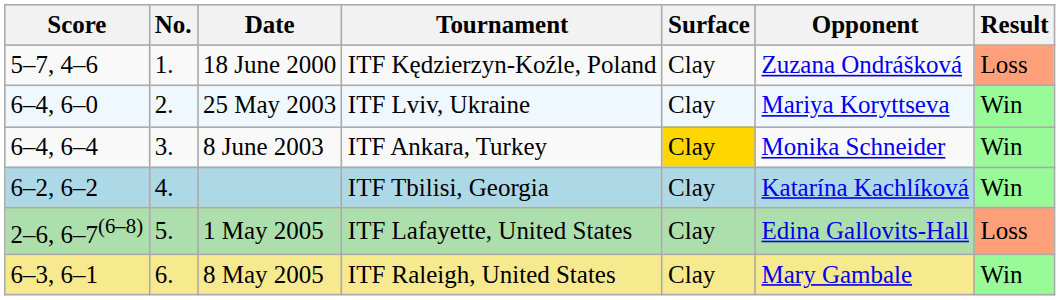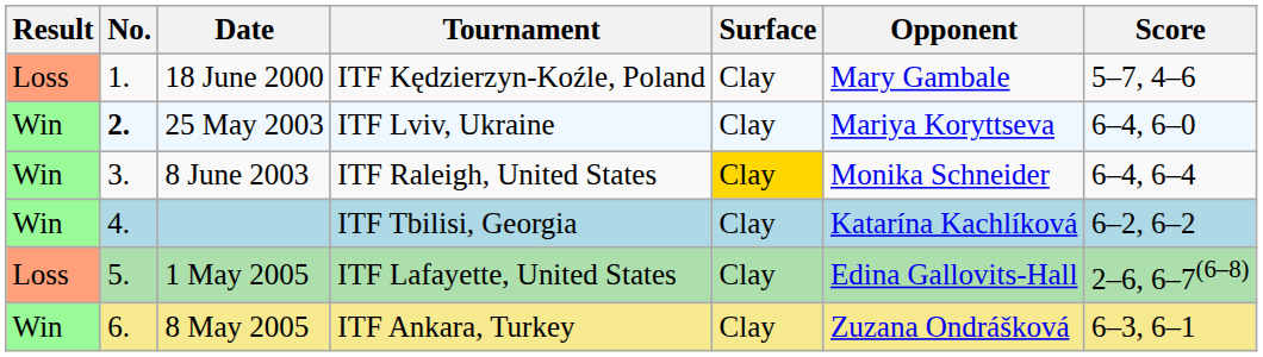 <table class="sortable wikitable" style="font-size:97%;">
 <tr>
-<th class="unsortable">Score</th>
+<th>Result</th>
 <th>No.</th>
 <th>Date</th>
 <th>Tournament</th>
 <th>Surface</th>
 <th>Opponent</th>
-<th>Result</th>
+<th class="unsortable">Score</th>
 </tr>
 <tr>
-<td>5–7, 4–6</td>
+<td bgcolor="FFA07A">Loss</td>
 <td>1.</td>
 <td>18 June 2000</td>
 <td>ITF Kędzierzyn-Koźle, Poland</td>
 <td>Clay</td>
-<td> <a href='#'>Zuzana Ondrášková</a></td>
-<td bgcolor="FFA07A">Loss</td>
+<td> <a href='#'>Mary Gambale</a></td>
+<td>5–7, 4–6</td>
 </tr>
 <tr bgcolor="#f0f8ff">
-<td>6–4, 6–0</td>
-<td>2.</td>
+<td bgcolor="98FB98">Win</td>
+<td><strong>2.</strong></td>
 <td>25 May 2003</td>
 <td>ITF Lviv, Ukraine</td>
 <td>Clay</td>
 <td> <a href='#'>Mariya Koryttseva</a></td>
-<td bgcolor="98FB98">Win</td>
+<td>6–4, 6–0</td>
 </tr>
 <tr>
-<td>6–4, 6–4</td>
+<td bgcolor="98FB98">Win</td>
 <td>3.</td>
 <td>8 June 2003</td>
-<td>ITF Ankara, Turkey</td>
+<td>ITF Raleigh, United States</td>
 <td style="background: gold;">Clay</td>
 <td> <a href='#'>Monika Schneider</a></td>
-<td bgcolor="98FB98">Win</td>
+<td>6–4, 6–4</td>
 </tr>
 <tr bgcolor="lightblue">
-<td>6–2, 6–2</td>
+<td bgcolor="98FB98">Win</td>
 <td>4.</td>
 <td></td>
 <td>ITF Tbilisi, Georgia</td>
 <td>Clay</td>
 <td> <a href='#'>Katarína Kachlíková</a></td>
-<td bgcolor="98FB98">Win</td>
+<td>6–2, 6–2</td>
 </tr>
 <tr bgcolor="#ADDFAD">
-<td>2–6, 6–7<sup>(6–8)</sup></td>
+<td bgcolor="FFA07A">Loss</td>
 <td>5.</td>
 <td>1 May 2005</td>
 <td>ITF Lafayette, United States</td>
 <td>Clay</td>
 <td> <a href='#'>Edina Gallovits-Hall</a></td>
-<td bgcolor="FFA07A">Loss</td>
+<td>2–6, 6–7<sup>(6–8)</sup></td>
 </tr>
 <tr bgcolor="#F7E98E">
-<td>6–3, 6–1</td>
+<td bgcolor="98FB98">Win</td>
 <td>6.</td>
 <td>8 May 2005</td>
-<td>ITF Raleigh, United States</td>
+<td>ITF Ankara, Turkey</td>
 <td>Clay</td>
-<td> <a href='#'>Mary Gambale</a></td>
-<td bgcolor="98FB98">Win</td>
+<td> <a href='#'>Zuzana Ondrášková</a></td>
+<td>6–3, 6–1</td>
 </tr>
 </table>
